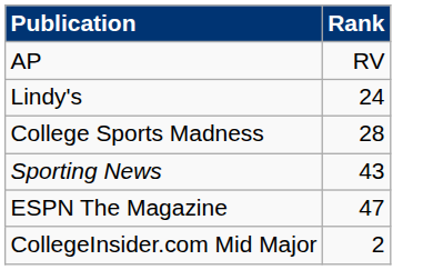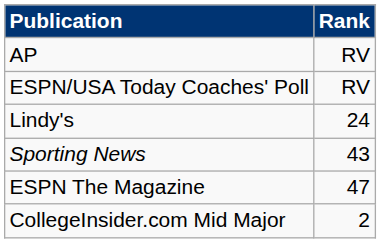 <table class="wikitable">
 <tr style="background: #003473; color: #FFFFFF">
 <td><strong>Publication</strong></td>
 <td><strong>Rank</strong></td>
 </tr>
 <tr>
 <td>AP</td>
 <td style="text-align: right">RV</td>
 </tr>
 <tr>
+<td>ESPN/USA Today Coaches' Poll</td>
+<td style="text-align: right">RV</td>
+</tr>
+<tr>
 <td>Lindy's</td>
 <td style="text-align: right">24</td>
-</tr>
-<tr>
-<td>College Sports Madness</td>
-<td style="text-align: right">28</td>
 </tr>
 <tr>
 <td><em>Sporting News</em></td>
 <td style="text-align: right">43</td>
 </tr>
 <tr>
 <td>ESPN The Magazine</td>
 <td style="text-align: right">47</td>
 </tr>
 <tr>
 <td>CollegeInsider.com Mid Major</td>
 <td style="text-align: right">2</td>
 </tr>
 </table>
